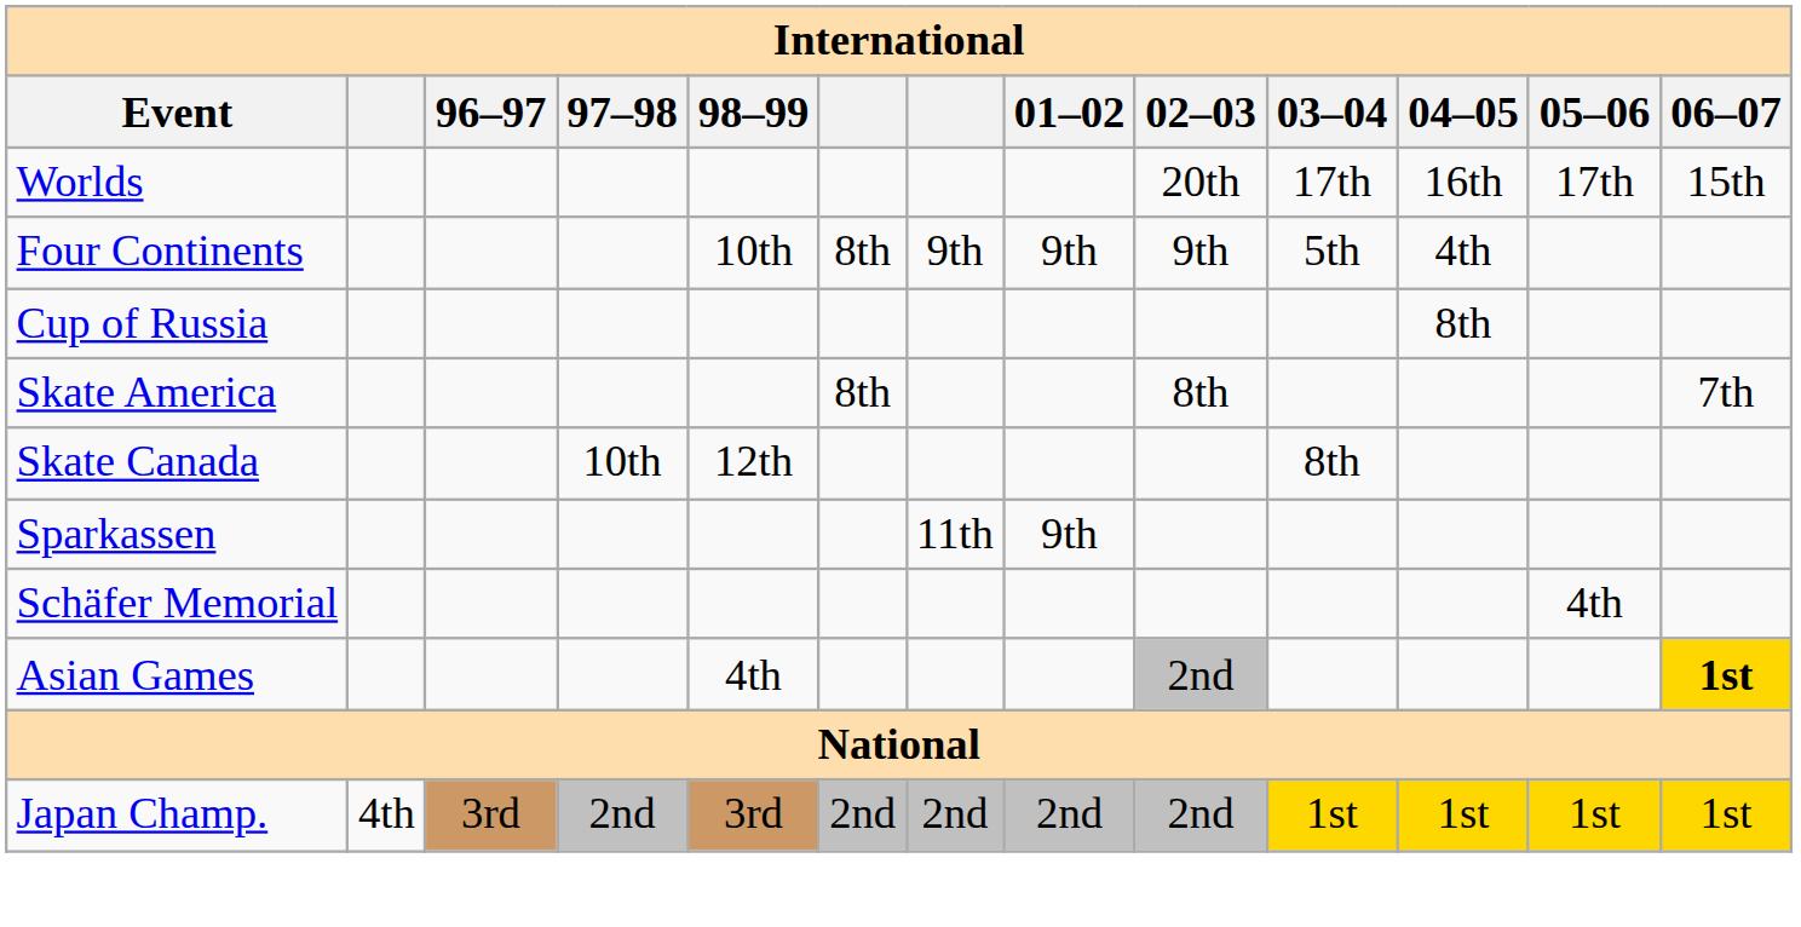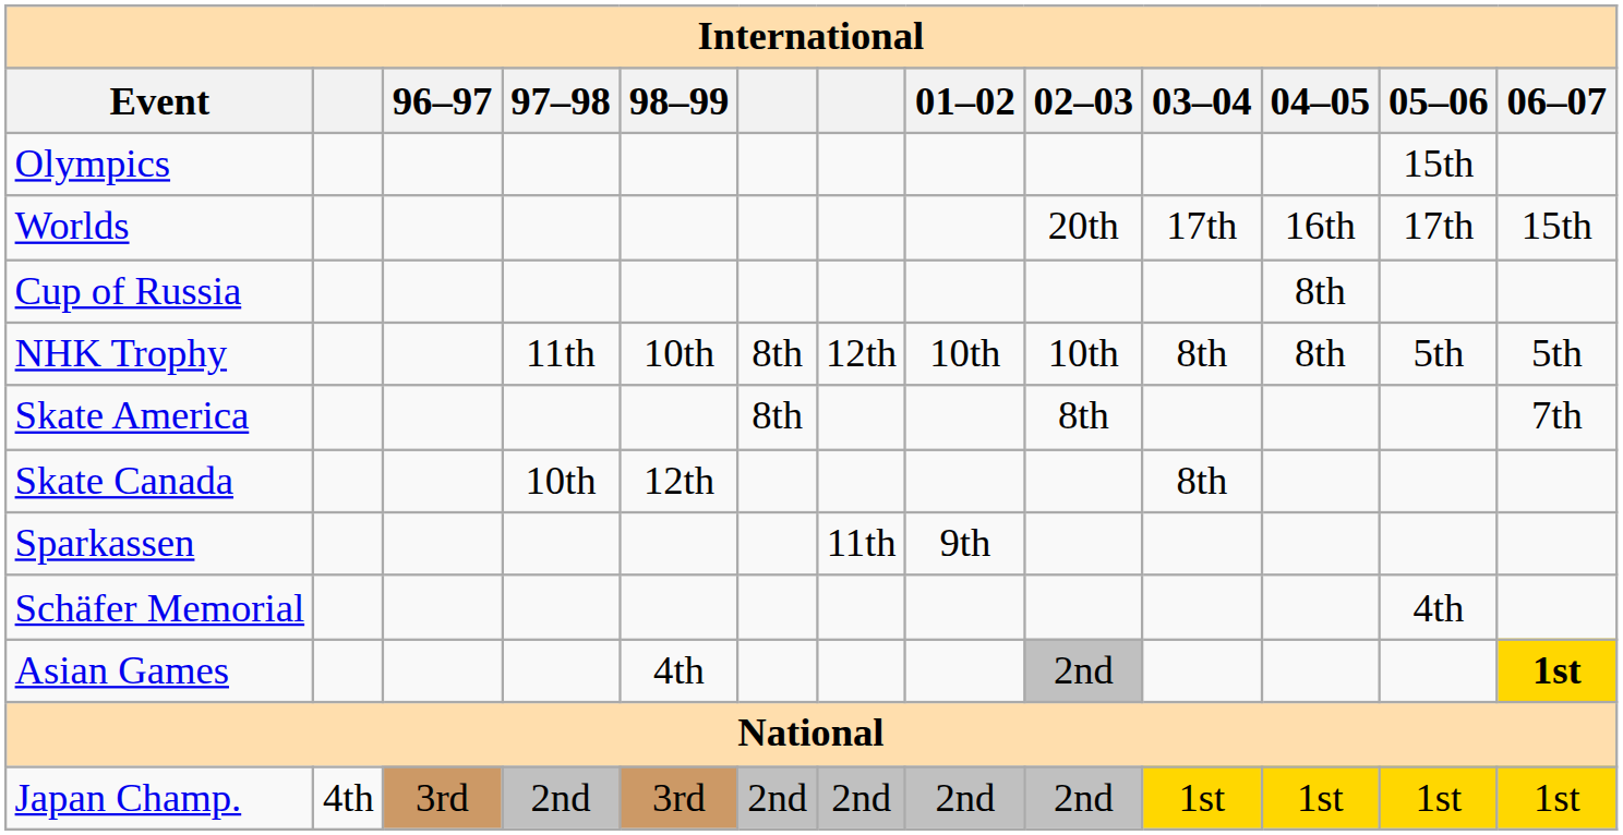 <table class="wikitable" style="text-align:center">
 <tr>
 <th style="background-color: #ffdead; " colspan=13 align=center>International</th>
 </tr>
 <tr>
 <th>Event</th>
 <th></th>
 <th>96–97</th>
 <th>97–98</th>
 <th>98–99</th>
 <th></th>
 <th></th>
 <th>01–02</th>
 <th>02–03</th>
 <th>03–04</th>
 <th>04–05</th>
 <th>05–06</th>
 <th>06–07</th>
 </tr>
 <tr>
+<td align=left><a href='#'>Olympics</a></td>
+<td></td>
+<td></td>
+<td></td>
+<td></td>
+<td></td>
+<td></td>
+<td></td>
+<td></td>
+<td></td>
+<td></td>
+<td>15th</td>
+<td></td>
+</tr>
+<tr>
 <td align=left><a href='#'>Worlds</a></td>
 <td></td>
 <td></td>
 <td></td>
 <td></td>
 <td></td>
 <td></td>
 <td></td>
 <td>20th</td>
 <td>17th</td>
 <td>16th</td>
 <td>17th</td>
 <td>15th</td>
 </tr>
 <tr>
-<td align=left><a href='#'>Four Continents</a></td>
-<td></td>
-<td></td>
-<td></td>
-<td>10th</td>
-<td>8th</td>
-<td>9th</td>
-<td>9th</td>
-<td>9th</td>
-<td>5th</td>
-<td>4th</td>
-<td></td>
-<td></td>
-</tr>
-<tr>
 <td align=left> <a href='#'>Cup of Russia</a></td>
 <td></td>
 <td></td>
 <td></td>
 <td></td>
 <td></td>
 <td></td>
 <td></td>
 <td></td>
 <td></td>
 <td>8th</td>
 <td></td>
 <td></td>
+</tr>
+<tr>
+<td align=left> <a href='#'>NHK Trophy</a></td>
+<td></td>
+<td></td>
+<td>11th</td>
+<td>10th</td>
+<td>8th</td>
+<td>12th</td>
+<td>10th</td>
+<td>10th</td>
+<td>8th</td>
+<td>8th</td>
+<td>5th</td>
+<td>5th</td>
 </tr>
 <tr>
 <td align=left> <a href='#'>Skate America</a></td>
 <td></td>
 <td></td>
 <td></td>
 <td></td>
 <td>8th</td>
 <td></td>
 <td></td>
 <td>8th</td>
 <td></td>
 <td></td>
 <td></td>
 <td>7th</td>
 </tr>
 <tr>
 <td align=left> <a href='#'>Skate Canada</a></td>
 <td></td>
 <td></td>
 <td>10th</td>
 <td>12th</td>
 <td></td>
 <td></td>
 <td></td>
 <td></td>
 <td>8th</td>
 <td></td>
 <td></td>
 <td></td>
 </tr>
 <tr>
 <td align=left> <a href='#'>Sparkassen</a></td>
 <td></td>
 <td></td>
 <td></td>
 <td></td>
 <td></td>
 <td>11th</td>
 <td>9th</td>
 <td></td>
 <td></td>
 <td></td>
 <td></td>
 <td></td>
 </tr>
 <tr>
 <td align=left><a href='#'>Schäfer Memorial</a></td>
 <td></td>
 <td></td>
 <td></td>
 <td></td>
 <td></td>
 <td></td>
 <td></td>
 <td></td>
 <td></td>
 <td></td>
 <td>4th</td>
 <td></td>
 </tr>
 <tr>
 <td align=left><a href='#'>Asian Games</a></td>
 <td></td>
 <td></td>
 <td></td>
 <td>4th</td>
 <td></td>
 <td></td>
 <td></td>
 <td bgcolor=silver>2nd</td>
 <td></td>
 <td></td>
 <td></td>
 <td bgcolor=gold><strong>1st</strong></td>
 </tr>
 <tr>
 <th style="background-color: #ffdead; " colspan=13 align=center>National</th>
 </tr>
 <tr>
 <td align=left><a href='#'>Japan Champ.</a></td>
 <td>4th</td>
 <td bgcolor=cc9966>3rd</td>
 <td bgcolor=silver>2nd</td>
 <td bgcolor=cc9966>3rd</td>
 <td bgcolor=silver>2nd</td>
 <td bgcolor=silver>2nd</td>
 <td bgcolor=silver>2nd</td>
 <td bgcolor=silver>2nd</td>
 <td bgcolor=gold>1st</td>
 <td bgcolor=gold>1st</td>
 <td bgcolor=gold>1st</td>
 <td bgcolor=gold>1st</td>
 </tr>
 </table>
